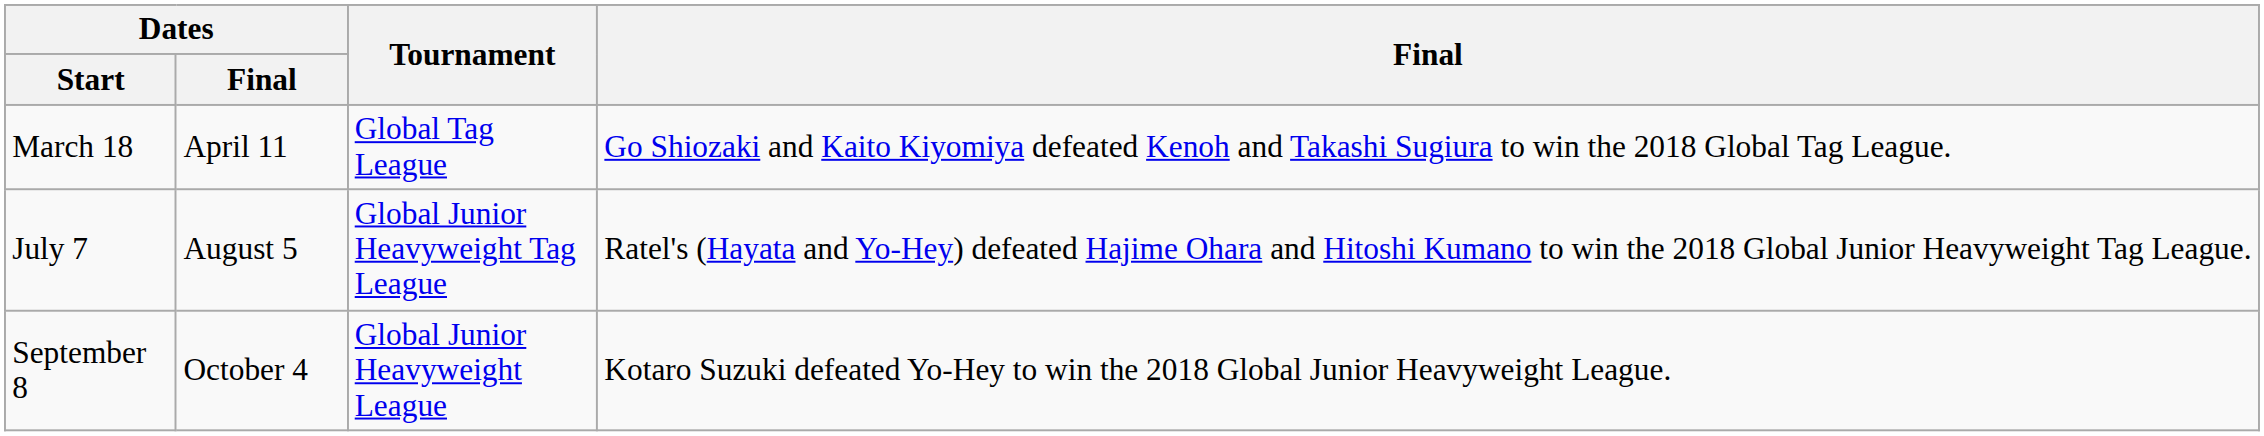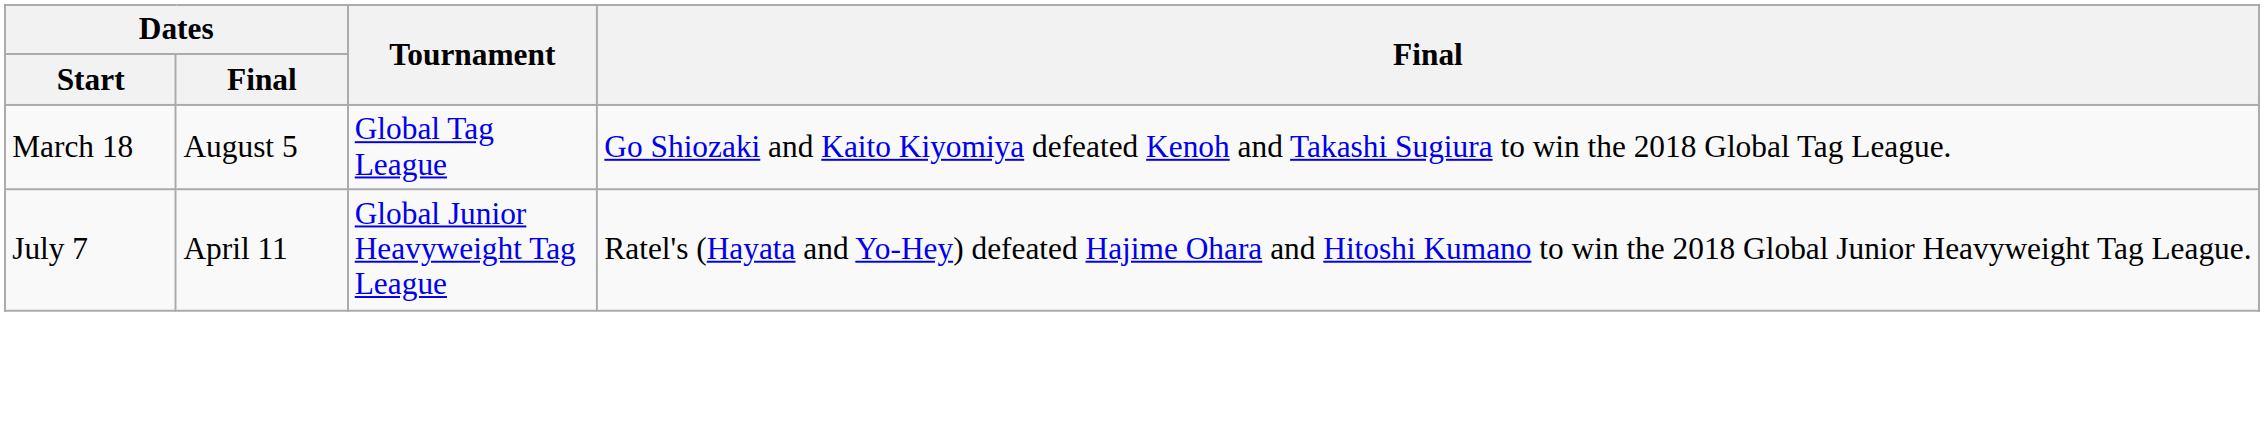 <table class="wikitable">
 <tr>
 <th colspan=2>Dates</th>
 <th rowspan=2 scope="col" style="width: 120px;">Tournament</th>
 <th rowspan=2>Final</th>
 </tr>
 <tr>
 <th scope="col" style="width: 80px;">Start</th>
 <th scope="col" style="width: 80px;">Final</th>
 </tr>
 <tr>
 <td>March 18</td>
-<td>April 11</td>
+<td>August 5</td>
 <td><a href='#'>Global Tag League</a></td>
 <td><a href='#'>Go Shiozaki</a> and <a href='#'>Kaito Kiyomiya</a> defeated <a href='#'>Kenoh</a> and <a href='#'>Takashi Sugiura</a> to win the 2018 Global Tag League.</td>
 </tr>
 <tr>
 <td>July 7</td>
-<td>August 5</td>
+<td>April 11</td>
 <td><a href='#'>Global Junior Heavyweight Tag League</a></td>
 <td>Ratel's (<a href='#'>Hayata</a> and <a href='#'>Yo-Hey</a>) defeated <a href='#'>Hajime Ohara</a> and <a href='#'>Hitoshi Kumano</a> to win the 2018 Global Junior Heavyweight Tag League.</td>
 </tr>
-<tr>
-<td>September 8</td>
-<td>October 4</td>
-<td><a href='#'>Global Junior Heavyweight League</a></td>
-<td>Kotaro Suzuki	 defeated Yo-Hey to win the 2018 Global Junior Heavyweight League.</td>
-</tr>
 </table>
